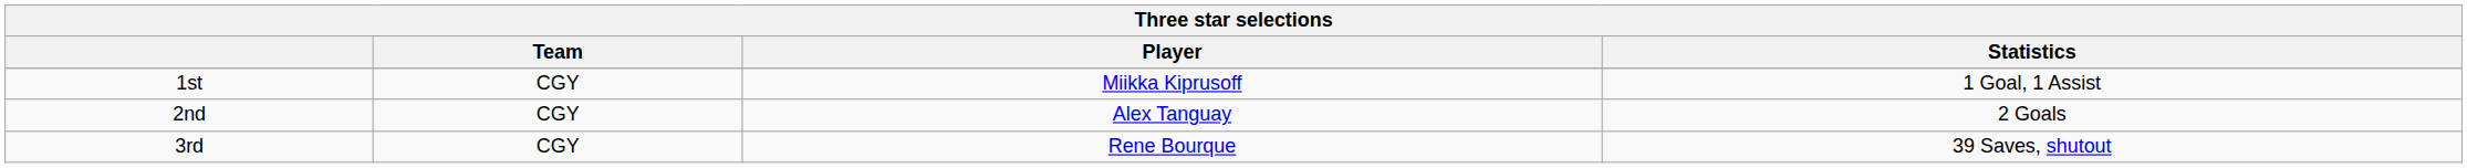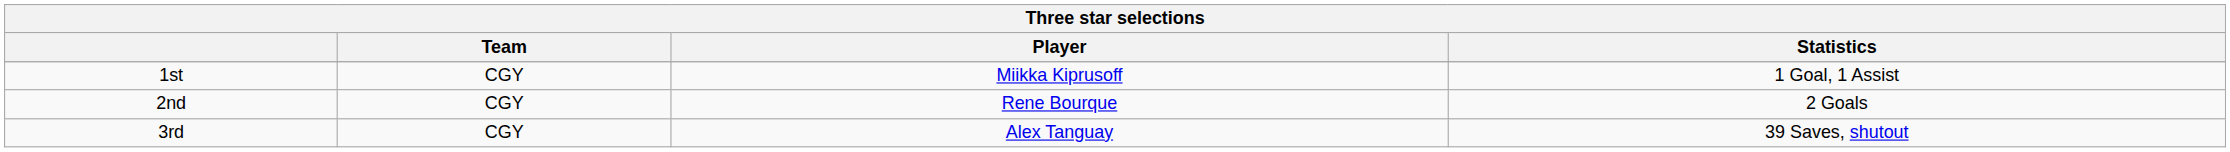 <table class="wikitable" style="width:100%;text-align: center;">
 <tr>
 <th colspan=4>Three star selections</th>
 </tr>
 <tr>
 <th style="width:15%;"></th>
 <th style="width:15%;">Team</th>
 <th style="width:35%;">Player</th>
 <th style="width:35%;">Statistics</th>
 </tr>
 <tr>
 </tr>
 <tr>
 <td>1st</td>
 <td>CGY</td>
 <td><a href='#'>Miikka Kiprusoff</a></td>
 <td>1 Goal, 1 Assist</td>
 </tr>
 <tr>
 <td>2nd</td>
 <td>CGY</td>
-<td><a href='#'>Alex Tanguay</a></td>
+<td><a href='#'>Rene Bourque</a></td>
 <td>2 Goals</td>
 </tr>
 <tr>
 <td>3rd</td>
 <td>CGY</td>
-<td><a href='#'>Rene Bourque</a></td>
+<td><a href='#'>Alex Tanguay</a></td>
 <td>39 Saves, <a href='#'>shutout</a></td>
 </tr>
 </table>
